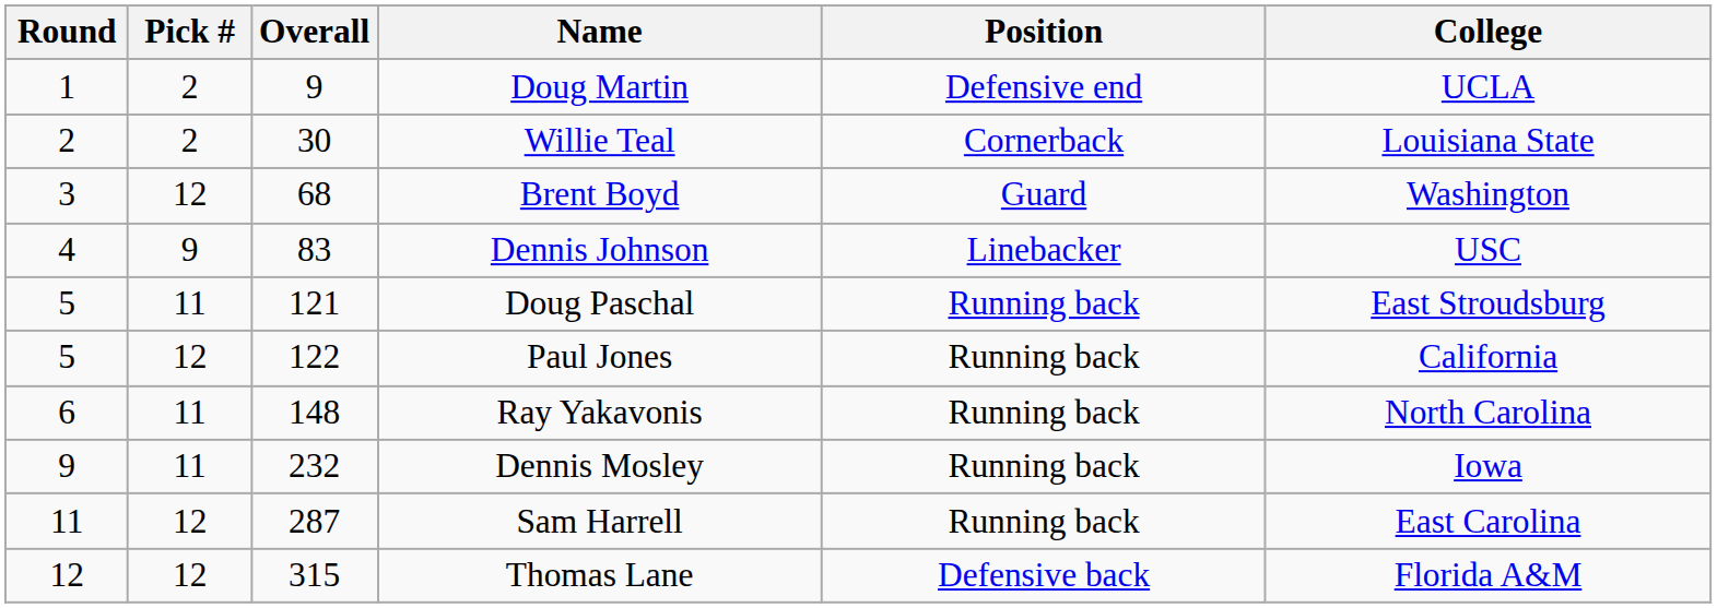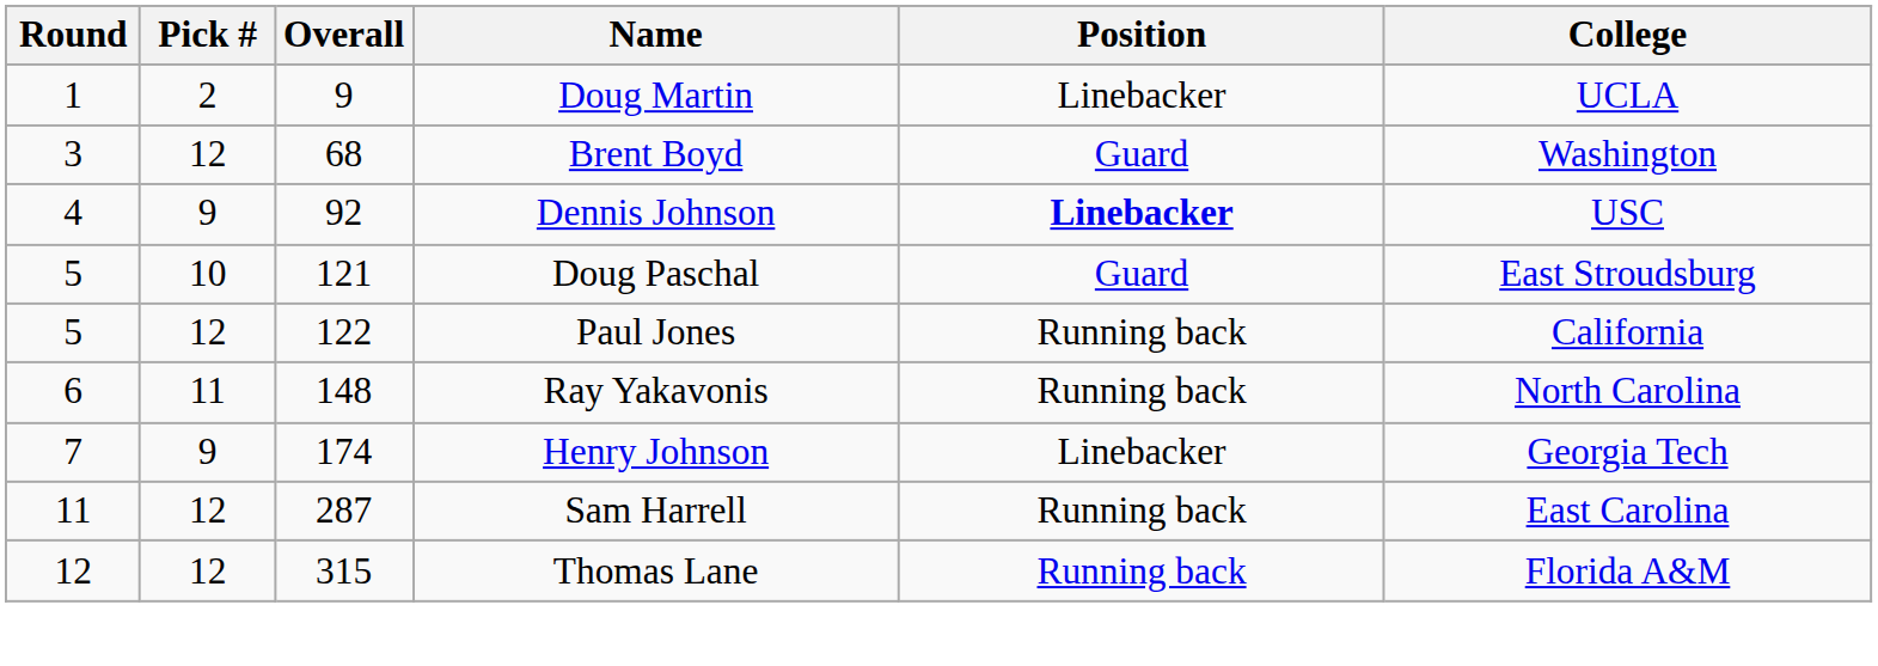 <table class="wikitable sortable" style="text-align:center">
 <tr>
 <th width=50px>Round</th>
 <th width=50px>Pick #</th>
 <th width=50px>Overall</th>
 <th width=200px>Name</th>
 <th width=200px>Position</th>
 <th width=200px>College</th>
 </tr>
 <tr>
 <td>1</td>
 <td>2</td>
 <td>9</td>
 <td><a href='#'>Doug Martin</a></td>
-<td><a href='#'>Defensive end</a></td>
+<td>Linebacker</td>
 <td><a href='#'>UCLA</a></td>
-</tr>
-<tr>
-<td>2</td>
-<td>2</td>
-<td>30</td>
-<td><a href='#'>Willie Teal</a></td>
-<td><a href='#'>Cornerback</a></td>
-<td><a href='#'>Louisiana State</a></td>
 </tr>
 <tr>
 <td>3</td>
 <td>12</td>
 <td>68</td>
 <td><a href='#'>Brent Boyd</a></td>
 <td><a href='#'>Guard</a></td>
 <td><a href='#'>Washington</a></td>
 </tr>
 <tr>
 <td>4</td>
 <td>9</td>
-<td>83</td>
+<td>92</td>
 <td><a href='#'>Dennis Johnson</a></td>
-<td><a href='#'>Linebacker</a></td>
+<td><strong><a href='#'>Linebacker</a></strong></td>
 <td><a href='#'>USC</a></td>
 </tr>
 <tr>
 <td>5</td>
-<td>11</td>
+<td>10</td>
 <td>121</td>
 <td>Doug Paschal</td>
-<td><a href='#'>Running back</a></td>
+<td><a href='#'>Guard</a></td>
 <td><a href='#'>East Stroudsburg</a></td>
 </tr>
 <tr>
 <td>5</td>
 <td>12</td>
 <td>122</td>
 <td>Paul Jones</td>
 <td>Running back</td>
 <td><a href='#'>California</a></td>
 </tr>
 <tr>
 <td>6</td>
 <td>11</td>
 <td>148</td>
 <td>Ray Yakavonis</td>
 <td>Running back</td>
 <td><a href='#'>North Carolina</a></td>
 </tr>
 <tr>
+<td>7</td>
 <td>9</td>
-<td>11</td>
-<td>232</td>
-<td>Dennis Mosley</td>
-<td>Running back</td>
-<td><a href='#'>Iowa</a></td>
+<td>174</td>
+<td><a href='#'>Henry Johnson</a></td>
+<td>Linebacker</td>
+<td><a href='#'>Georgia Tech</a></td>
 </tr>
 <tr>
 <td>11</td>
 <td>12</td>
 <td>287</td>
 <td>Sam Harrell</td>
 <td>Running back</td>
 <td><a href='#'>East Carolina</a></td>
 </tr>
 <tr>
 <td>12</td>
 <td>12</td>
 <td>315</td>
 <td>Thomas Lane</td>
-<td><a href='#'>Defensive back</a></td>
+<td><a href='#'>Running back</a></td>
 <td><a href='#'>Florida A&M</a></td>
 </tr>
 </table>
